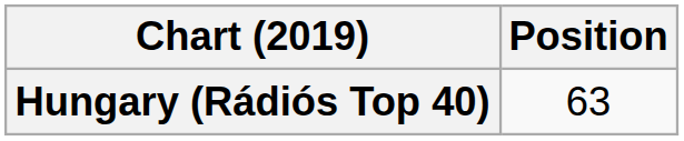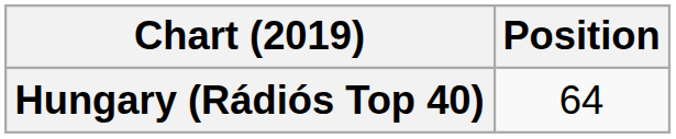 <table class="wikitable plainrowheaders" style="text-align:center">
 <tr>
 <th scope="col">Chart (2019)</th>
 <th scope="col">Position</th>
 </tr>
 <tr>
 <th scope="row">Hungary (Rádiós Top 40)</th>
-<td>63</td>
+<td>64</td>
 </tr>
 </table>
